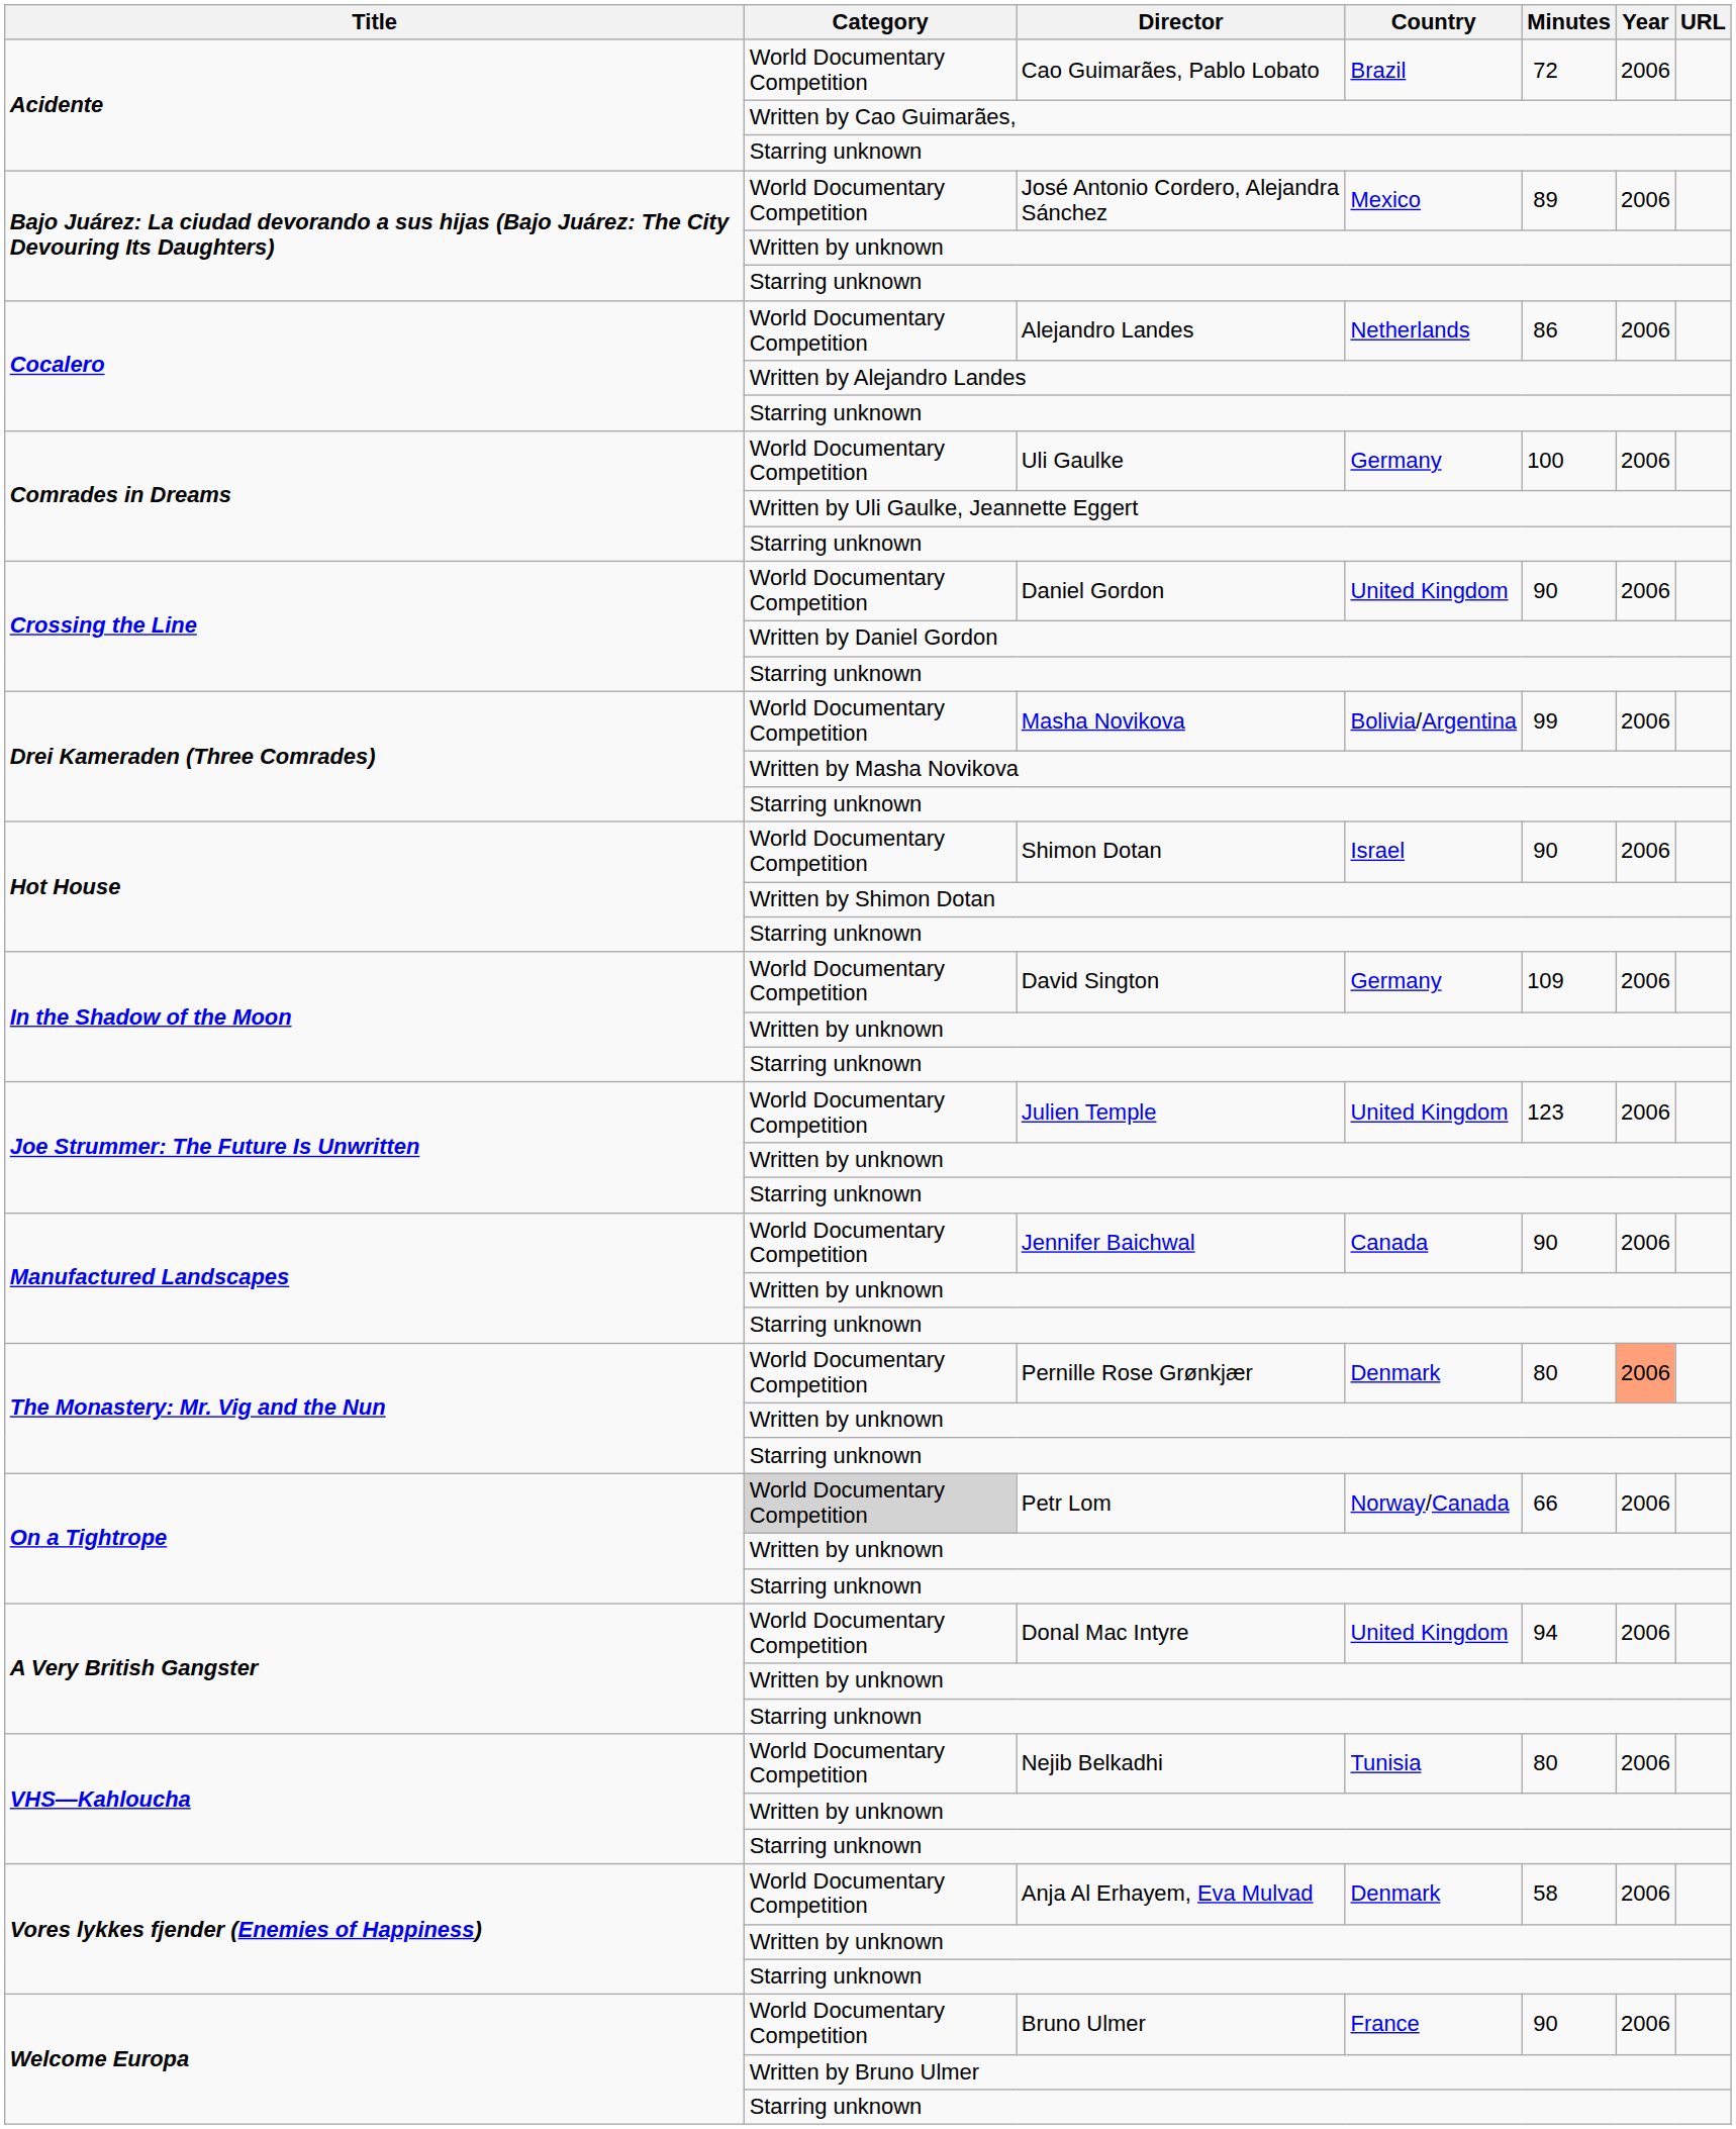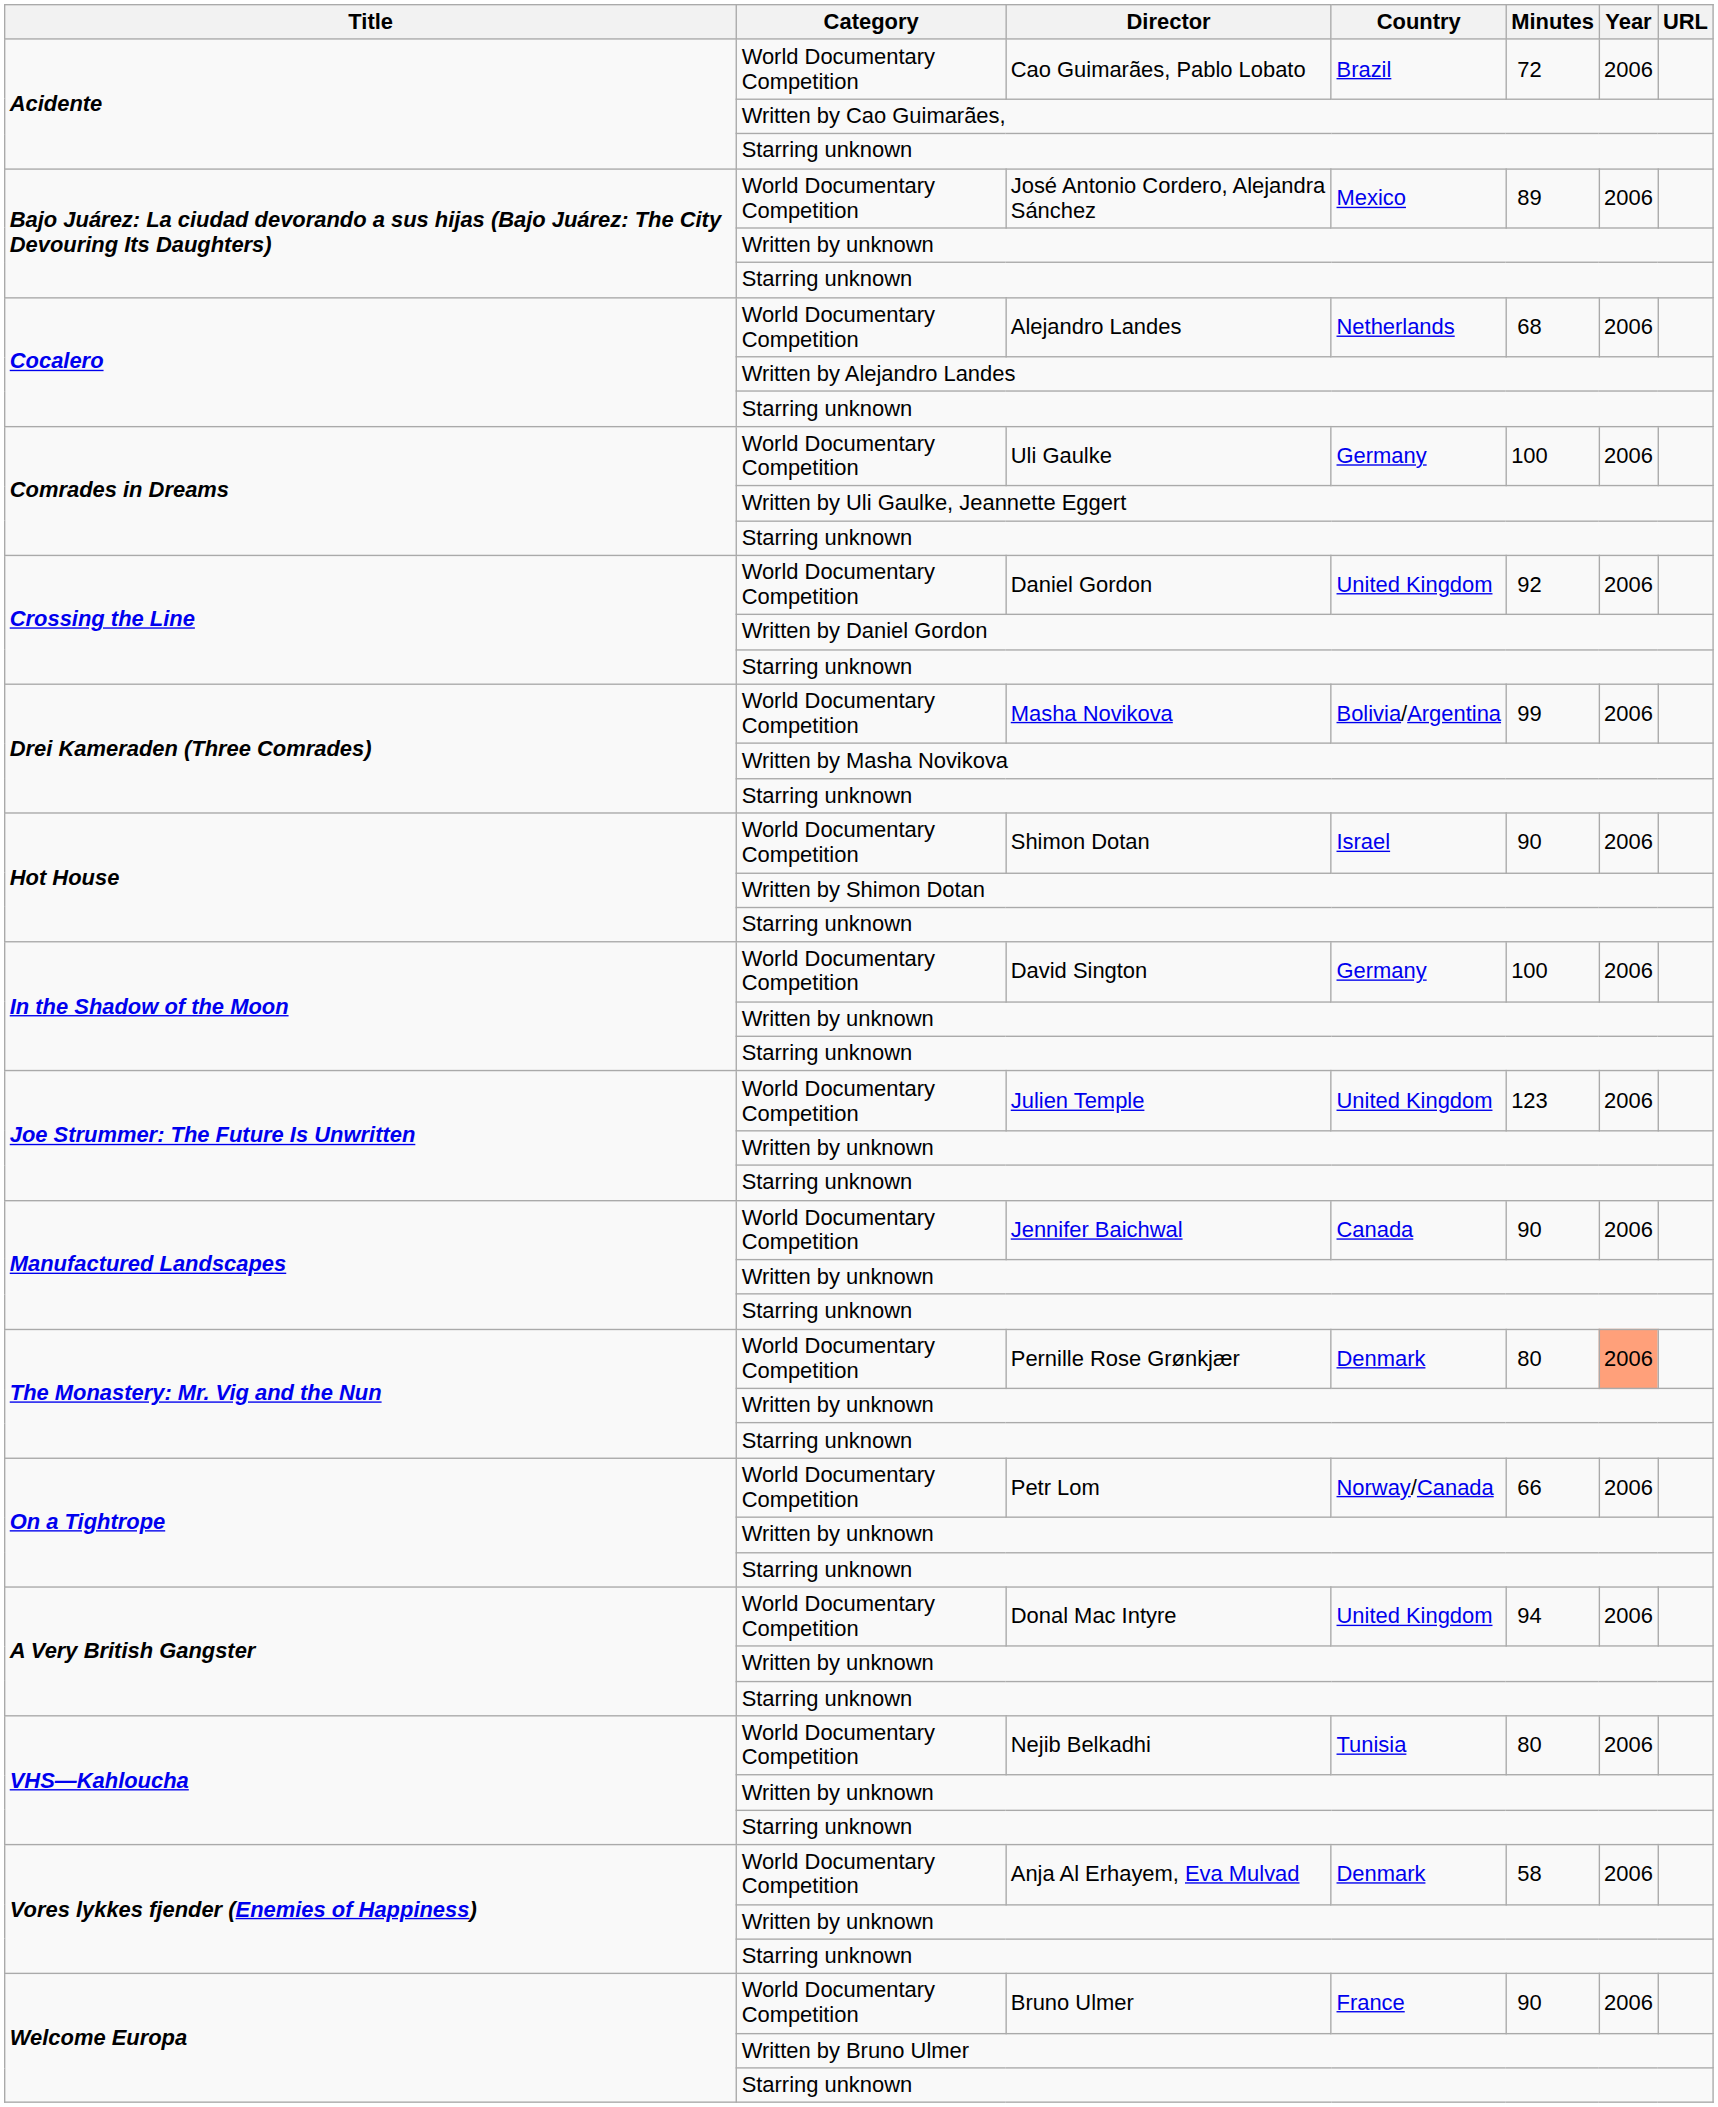 <table class="wikitable" style="text-align:left">
 <tr bgcolor="#ffffff">
 <th>Title</th>
 <th>Category</th>
 <th>Director</th>
 <th>Country</th>
 <th>Minutes</th>
 <th>Year</th>
 <th>URL</th>
 </tr>
 <tr>
 <td rowspan="3"><strong><em>Acidente</em></strong></td>
 <td>World Documentary Competition</td>
 <td>Cao Guimarães, Pablo Lobato</td>
 <td><a href='#'>Brazil</a></td>
 <td> 72</td>
 <td>2006</td>
 <td> </td>
 </tr>
 <tr>
 <td colspan="6">Written by Cao Guimarães, </td>
 </tr>
 <tr>
 <td colspan="6">Starring unknown</td>
 </tr>
 <tr>
 <td rowspan="3"><strong><em>Bajo Juárez: La ciudad devorando a sus hijas (Bajo Juárez: The City Devouring Its Daughters)</em></strong></td>
 <td>World Documentary Competition</td>
 <td>José Antonio Cordero, Alejandra Sánchez</td>
 <td><a href='#'>Mexico</a></td>
 <td> 89</td>
 <td>2006</td>
 <td> </td>
 </tr>
 <tr>
 <td colspan="6">Written by unknown</td>
 </tr>
 <tr>
 <td colspan="6">Starring unknown</td>
 </tr>
 <tr>
 <td rowspan="3"><strong><em><a href='#'>Cocalero</a></em></strong></td>
 <td>World Documentary Competition</td>
 <td>Alejandro Landes</td>
 <td><a href='#'>Netherlands</a></td>
-<td> 86</td>
+<td> 68</td>
 <td>2006</td>
 <td> </td>
 </tr>
 <tr>
 <td colspan="6">Written by Alejandro Landes</td>
 </tr>
 <tr>
 <td colspan="6">Starring unknown</td>
 </tr>
 <tr>
 <td rowspan="3"><strong><em>Comrades in Dreams</em></strong></td>
 <td>World Documentary Competition</td>
 <td>Uli Gaulke</td>
 <td><a href='#'>Germany</a></td>
 <td>100</td>
 <td>2006</td>
 <td> </td>
 </tr>
 <tr>
 <td colspan="6">Written by Uli Gaulke, Jeannette Eggert</td>
 </tr>
 <tr>
 <td colspan="6">Starring unknown</td>
 </tr>
 <tr>
 <td rowspan="3"><strong><em><a href='#'>Crossing the Line</a></em></strong></td>
 <td>World Documentary Competition</td>
 <td>Daniel Gordon</td>
 <td><a href='#'>United Kingdom</a></td>
-<td> 90</td>
+<td> 92</td>
 <td>2006</td>
 <td> </td>
 </tr>
 <tr>
 <td colspan="6">Written by Daniel Gordon</td>
 </tr>
 <tr>
 <td colspan="6">Starring unknown</td>
 </tr>
 <tr>
 <td rowspan="3"><strong><em>Drei Kameraden (Three Comrades)</em></strong></td>
 <td>World Documentary Competition</td>
 <td><a href='#'>Masha Novikova</a></td>
 <td><a href='#'>Bolivia</a>/<a href='#'>Argentina</a></td>
 <td> 99</td>
 <td>2006</td>
 <td> </td>
 </tr>
 <tr>
 <td colspan="6">Written by Masha Novikova</td>
 </tr>
 <tr>
 <td colspan="6">Starring unknown</td>
 </tr>
 <tr>
 <td rowspan="3"><strong><em>Hot House</em></strong></td>
 <td>World Documentary Competition</td>
 <td>Shimon Dotan</td>
 <td><a href='#'>Israel</a></td>
 <td> 90</td>
 <td>2006</td>
 <td> </td>
 </tr>
 <tr>
 <td colspan="6">Written by Shimon Dotan</td>
 </tr>
 <tr>
 <td colspan="6">Starring unknown</td>
 </tr>
 <tr>
 <td rowspan="3"><strong><em><a href='#'>In the Shadow of the Moon</a></em></strong></td>
 <td>World Documentary Competition</td>
 <td>David Sington</td>
 <td><a href='#'>Germany</a></td>
-<td>109</td>
+<td>100</td>
 <td>2006</td>
 <td> </td>
 </tr>
 <tr>
 <td colspan="6">Written by unknown</td>
 </tr>
 <tr>
 <td colspan="6">Starring unknown</td>
 </tr>
 <tr>
 <td rowspan="3"><strong><em><a href='#'>Joe Strummer: The Future Is Unwritten</a></em></strong></td>
 <td>World Documentary Competition</td>
 <td><a href='#'>Julien Temple</a></td>
 <td><a href='#'>United Kingdom</a></td>
 <td>123</td>
 <td>2006</td>
 <td> </td>
 </tr>
 <tr>
 <td colspan="6">Written by unknown</td>
 </tr>
 <tr>
 <td colspan="6">Starring unknown</td>
 </tr>
 <tr>
 <td rowspan="3"><strong><em><a href='#'>Manufactured Landscapes</a></em></strong></td>
 <td>World Documentary Competition</td>
 <td><a href='#'>Jennifer Baichwal</a></td>
 <td><a href='#'>Canada</a></td>
 <td> 90</td>
 <td>2006</td>
 <td> </td>
 </tr>
 <tr>
 <td colspan="6">Written by unknown</td>
 </tr>
 <tr>
 <td colspan="6">Starring unknown</td>
 </tr>
 <tr>
 <td rowspan="3"><strong><em><a href='#'>The Monastery: Mr. Vig and the Nun</a></em></strong></td>
 <td>World Documentary Competition</td>
 <td>Pernille Rose Grønkjær</td>
 <td><a href='#'>Denmark</a></td>
 <td> 80</td>
 <td style="background: lightsalmon;">2006</td>
 <td> </td>
 </tr>
 <tr>
 <td colspan="6">Written by unknown</td>
 </tr>
 <tr>
 <td colspan="6">Starring unknown</td>
 </tr>
 <tr>
 <td rowspan="3"><strong><em><a href='#'>On a Tightrope</a></em></strong></td>
-<td style="background: lightgrey;">World Documentary Competition</td>
+<td>World Documentary Competition</td>
 <td>Petr Lom</td>
 <td><a href='#'>Norway</a>/<a href='#'>Canada</a></td>
 <td> 66</td>
 <td>2006</td>
 <td> </td>
 </tr>
 <tr>
 <td colspan="6">Written by unknown</td>
 </tr>
 <tr>
 <td colspan="6">Starring unknown</td>
 </tr>
 <tr>
 <td rowspan="3"><strong><em>A Very British Gangster</em></strong></td>
 <td>World Documentary Competition</td>
 <td>Donal Mac Intyre</td>
 <td><a href='#'>United Kingdom</a></td>
 <td> 94</td>
 <td>2006</td>
 <td> </td>
 </tr>
 <tr>
 <td colspan="6">Written by unknown</td>
 </tr>
 <tr>
 <td colspan="6">Starring unknown</td>
 </tr>
 <tr>
 <td rowspan="3"><strong><em><a href='#'>VHS—Kahloucha</a></em></strong></td>
 <td>World Documentary Competition</td>
 <td>Nejib Belkadhi</td>
 <td><a href='#'>Tunisia</a></td>
 <td> 80</td>
 <td>2006</td>
 <td> </td>
 </tr>
 <tr>
 <td colspan="6">Written by unknown</td>
 </tr>
 <tr>
 <td colspan="6">Starring unknown</td>
 </tr>
 <tr>
 <td rowspan="3"><strong><em>Vores lykkes fjender (<a href='#'>Enemies of Happiness</a>)</em></strong></td>
 <td>World Documentary Competition</td>
 <td>Anja Al Erhayem, <a href='#'>Eva Mulvad</a></td>
 <td><a href='#'>Denmark</a></td>
 <td> 58</td>
 <td>2006</td>
 <td> </td>
 </tr>
 <tr>
 <td colspan="6">Written by unknown</td>
 </tr>
 <tr>
 <td colspan="6">Starring unknown</td>
 </tr>
 <tr>
 <td rowspan="3"><strong><em>Welcome Europa</em></strong></td>
 <td>World Documentary Competition</td>
 <td>Bruno Ulmer</td>
 <td><a href='#'>France</a></td>
 <td> 90</td>
 <td>2006</td>
 <td> </td>
 </tr>
 <tr>
 <td colspan="6">Written by Bruno Ulmer</td>
 </tr>
 <tr>
 <td colspan="6">Starring unknown</td>
 </tr>
 </table>
